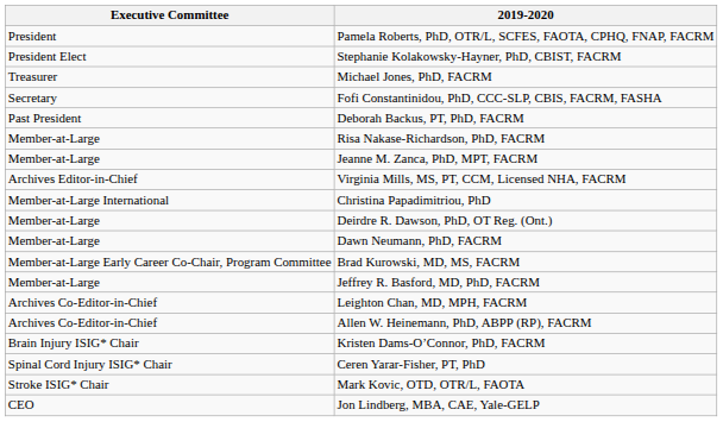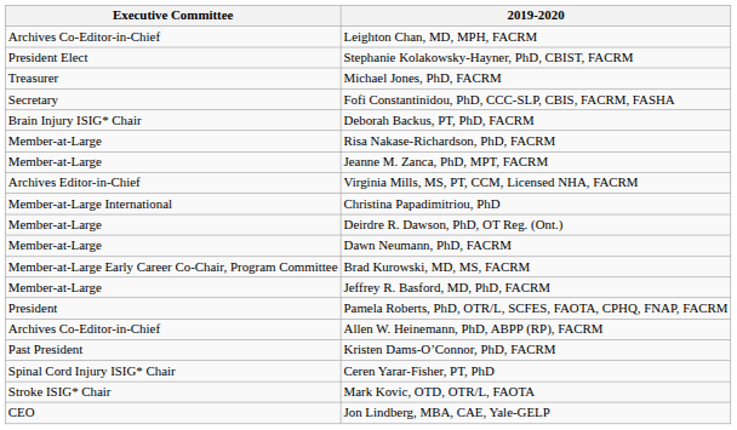 <table class="wikitable">
 <tr>
 <th>Executive Committee</th>
 <th>2019-2020</th>
 </tr>
 <tr>
-<td>President</td>
-<td>Pamela Roberts, PhD, OTR/L, SCFES, FAOTA, CPHQ, FNAP, FACRM</td>
+<td>Archives Co-Editor-in-Chief</td>
+<td>Leighton Chan, MD, MPH, FACRM</td>
 </tr>
 <tr>
 <td>President Elect</td>
 <td>Stephanie Kolakowsky-Hayner, PhD, CBIST, FACRM</td>
 </tr>
 <tr>
 <td>Treasurer</td>
 <td>Michael Jones, PhD, FACRM</td>
 </tr>
 <tr>
 <td>Secretary</td>
 <td>Fofi Constantinidou, PhD, CCC-SLP, CBIS, FACRM, FASHA</td>
 </tr>
 <tr>
-<td>Past President</td>
+<td>Brain Injury ISIG* Chair</td>
 <td>Deborah Backus, PT, PhD, FACRM</td>
 </tr>
 <tr>
 <td>Member-at-Large</td>
 <td>Risa Nakase-Richardson, PhD, FACRM</td>
 </tr>
 <tr>
 <td>Member-at-Large</td>
 <td>Jeanne M. Zanca, PhD, MPT, FACRM</td>
 </tr>
 <tr>
 <td>Archives Editor-in-Chief</td>
 <td>Virginia Mills, MS, PT, CCM, Licensed NHA, FACRM</td>
 </tr>
 <tr>
 <td>Member-at-Large International</td>
 <td>Christina Papadimitriou, PhD</td>
 </tr>
 <tr>
 <td>Member-at-Large</td>
 <td>Deirdre R. Dawson, PhD, OT Reg. (Ont.)</td>
 </tr>
 <tr>
 <td>Member-at-Large</td>
 <td>Dawn Neumann, PhD, FACRM</td>
 </tr>
 <tr>
 <td>Member-at-Large Early Career Co-Chair, Program Committee</td>
 <td>Brad Kurowski, MD, MS, FACRM</td>
 </tr>
 <tr>
 <td>Member-at-Large</td>
 <td>Jeffrey R. Basford, MD, PhD, FACRM</td>
 </tr>
 <tr>
-<td>Archives Co-Editor-in-Chief</td>
-<td>Leighton Chan, MD, MPH, FACRM</td>
+<td>President</td>
+<td>Pamela Roberts, PhD, OTR/L, SCFES, FAOTA, CPHQ, FNAP, FACRM</td>
 </tr>
 <tr>
 <td>Archives Co-Editor-in-Chief</td>
 <td>Allen W. Heinemann, PhD, ABPP (RP), FACRM</td>
 </tr>
 <tr>
-<td>Brain Injury ISIG* Chair</td>
+<td>Past President</td>
 <td>Kristen Dams-O’Connor, PhD, FACRM</td>
 </tr>
 <tr>
 <td>Spinal Cord Injury ISIG* Chair</td>
 <td>Ceren Yarar-Fisher, PT, PhD</td>
 </tr>
 <tr>
 <td>Stroke ISIG* Chair</td>
 <td>Mark Kovic, OTD, OTR/L, FAOTA</td>
 </tr>
 <tr>
 <td>CEO</td>
 <td>Jon Lindberg, MBA, CAE, Yale-GELP</td>
 </tr>
 </table>
